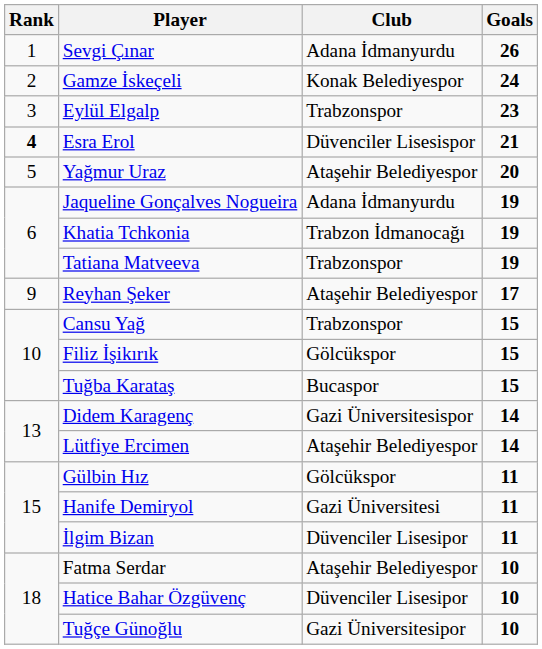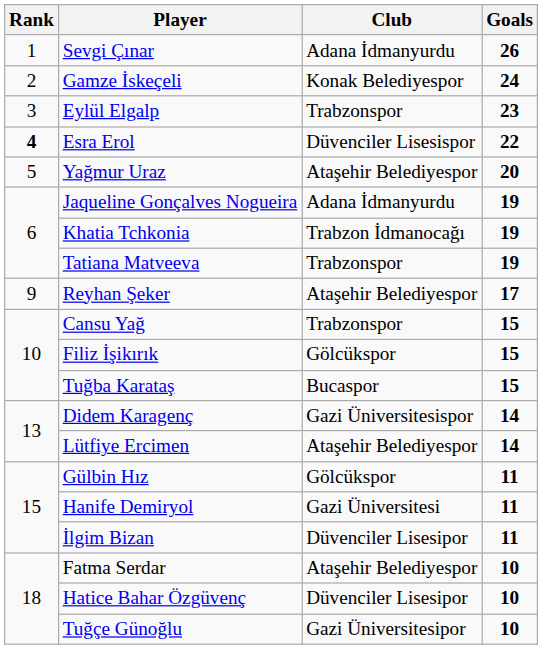 <table class="wikitable" style="text-align:center">
 <tr>
 <th>Rank</th>
 <th>Player</th>
 <th>Club</th>
 <th>Goals</th>
 </tr>
 <tr>
 <td>1</td>
 <td align="left"> <a href='#'>Sevgi Çınar</a></td>
 <td align="left">Adana İdmanyurdu</td>
 <td><strong>26</strong></td>
 </tr>
 <tr>
 <td>2</td>
 <td align="left"> <a href='#'>Gamze İskeçeli</a></td>
 <td align="left">Konak Belediyespor</td>
 <td><strong>24</strong></td>
 </tr>
 <tr>
 <td>3</td>
 <td align="left"> <a href='#'>Eylül Elgalp</a></td>
 <td align="left">Trabzonspor</td>
 <td><strong>23</strong></td>
 </tr>
 <tr>
 <td><strong>4</strong></td>
 <td align="left"> <a href='#'>Esra Erol</a></td>
 <td align="left">Düvenciler Lisesispor</td>
-<td><strong>21</strong></td>
+<td><strong>22</strong></td>
 </tr>
 <tr>
 <td>5</td>
 <td align="left"> <a href='#'>Yağmur Uraz</a></td>
 <td align="left">Ataşehir Belediyespor</td>
 <td><strong>20</strong></td>
 </tr>
 <tr>
 <td rowspan="3">6</td>
 <td align="left"> <a href='#'>Jaqueline Gonçalves Nogueira</a></td>
 <td align="left">Adana İdmanyurdu</td>
 <td><strong>19</strong></td>
 </tr>
 <tr>
 <td align="left"> <a href='#'>Khatia Tchkonia</a></td>
 <td align="left">Trabzon İdmanocağı</td>
 <td><strong>19</strong></td>
 </tr>
 <tr>
 <td align="left"> <a href='#'>Tatiana Matveeva</a></td>
 <td align="left">Trabzonspor</td>
 <td><strong>19</strong></td>
 </tr>
 <tr>
 <td>9</td>
 <td align="left"> <a href='#'>Reyhan Şeker</a></td>
 <td align="left">Ataşehir Belediyespor</td>
 <td><strong>17</strong></td>
 </tr>
 <tr>
 <td rowspan="3">10</td>
 <td align="left"> <a href='#'>Cansu Yağ</a></td>
 <td align="left">Trabzonspor</td>
 <td><strong>15</strong></td>
 </tr>
 <tr>
 <td align="left"> <a href='#'>Filiz İşikırık</a></td>
 <td align="left">Gölcükspor</td>
 <td><strong>15</strong></td>
 </tr>
 <tr>
 <td align="left"> <a href='#'>Tuğba Karataş</a></td>
 <td align="left">Bucaspor</td>
 <td><strong>15</strong></td>
 </tr>
 <tr>
 <td rowspan="2">13</td>
 <td align="left"> <a href='#'>Didem Karagenç</a></td>
 <td align="left">Gazi Üniversitesispor</td>
 <td><strong>14</strong></td>
 </tr>
 <tr>
 <td align="left"> <a href='#'>Lütfiye Ercimen</a></td>
 <td align="left">Ataşehir Belediyespor</td>
 <td><strong>14</strong></td>
 </tr>
 <tr>
 <td rowspan="3">15</td>
 <td align="left"> <a href='#'>Gülbin Hız</a></td>
 <td align="left">Gölcükspor</td>
 <td><strong>11</strong></td>
 </tr>
 <tr>
 <td align="left"> <a href='#'>Hanife Demiryol</a></td>
 <td align="left">Gazi Üniversitesi</td>
 <td><strong>11</strong></td>
 </tr>
 <tr>
 <td align="left"> <a href='#'>İlgim Bizan</a></td>
 <td align="left">Düvenciler Lisesipor</td>
 <td><strong>11</strong></td>
 </tr>
 <tr>
 <td rowspan="3">18</td>
 <td align="left"> Fatma Serdar</td>
 <td align="left">Ataşehir Belediyespor</td>
 <td><strong>10</strong></td>
 </tr>
 <tr>
 <td align="left"> <a href='#'>Hatice Bahar Özgüvenç</a></td>
 <td align="left">Düvenciler Lisesipor</td>
 <td><strong>10</strong></td>
 </tr>
 <tr>
 <td align="left"> <a href='#'>Tuğçe Günoğlu</a></td>
 <td align="left">Gazi Üniversitesipor</td>
 <td><strong>10</strong></td>
 </tr>
 </table>
